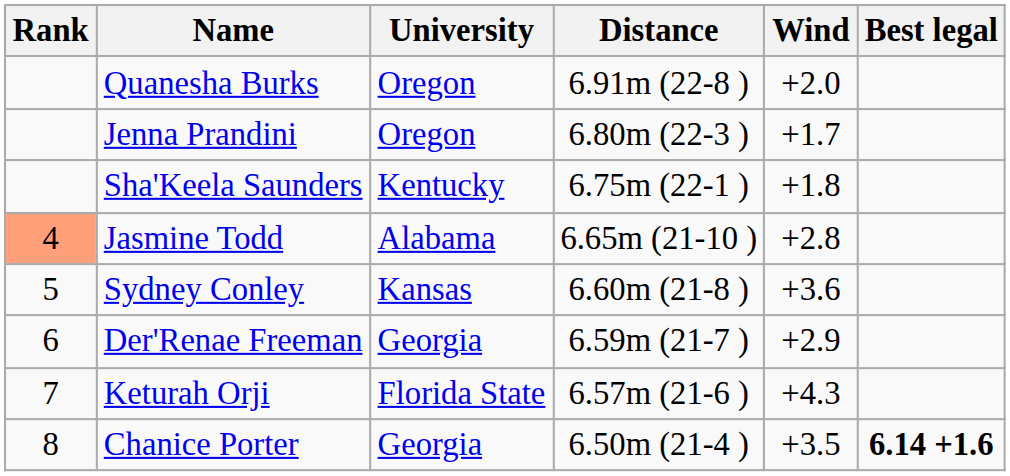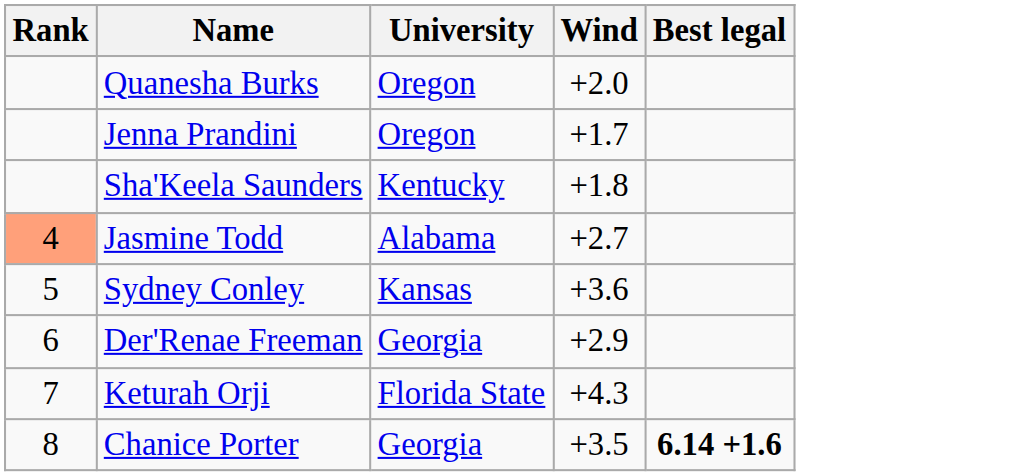 <table class="wikitable sortable" style="text-align:center">
 <tr>
 <th>Rank</th>
 <th>Name</th>
 <th>University</th>
-<th>Distance</th>
 <th>Wind</th>
 <th>Best legal</th>
 </tr>
 <tr>
 <td></td>
 <td align=left><a href='#'>Quanesha Burks</a></td>
 <td align=left><a href='#'>Oregon</a></td>
-<td>6.91m (22-8 )</td>
 <td>+2.0</td>
 <td></td>
 </tr>
 <tr>
 <td></td>
 <td align=left><a href='#'>Jenna Prandini</a></td>
 <td align=left><a href='#'>Oregon</a></td>
-<td>6.80m (22-3 )</td>
 <td>+1.7</td>
 <td></td>
 </tr>
 <tr>
 <td></td>
 <td align=left><a href='#'>Sha'Keela Saunders</a></td>
 <td align=left><a href='#'>Kentucky</a></td>
-<td>6.75m (22-1 )</td>
 <td>+1.8</td>
 <td></td>
 </tr>
 <tr>
 <td style="background: lightsalmon;">4</td>
 <td align=left><a href='#'>Jasmine Todd</a></td>
 <td align=left><a href='#'>Alabama</a></td>
-<td>6.65m (21-10 )</td>
-<td>+2.8</td>
+<td>+2.7</td>
 <td></td>
 </tr>
 <tr>
 <td>5</td>
 <td align=left><a href='#'>Sydney Conley</a></td>
 <td align="left"><a href='#'>Kansas</a></td>
-<td>6.60m (21-8 )</td>
 <td>+3.6</td>
 <td></td>
 </tr>
 <tr>
 <td>6</td>
 <td align=left><a href='#'>Der'Renae Freeman</a></td>
 <td align=left><a href='#'>Georgia</a></td>
-<td>6.59m (21-7 )</td>
 <td>+2.9</td>
 <td></td>
 </tr>
 <tr>
 <td>7</td>
 <td align=left><a href='#'>Keturah Orji</a></td>
 <td align="left"><a href='#'>Florida State</a></td>
-<td>6.57m (21-6 )</td>
 <td>+4.3</td>
 <td></td>
 </tr>
 <tr>
 <td>8</td>
 <td align=left><a href='#'>Chanice Porter</a></td>
 <td align=left><a href='#'>Georgia</a></td>
-<td>6.50m (21-4 )</td>
 <td>+3.5</td>
 <td><strong>6.14 +1.6</strong></td>
 </tr>
 </table>
